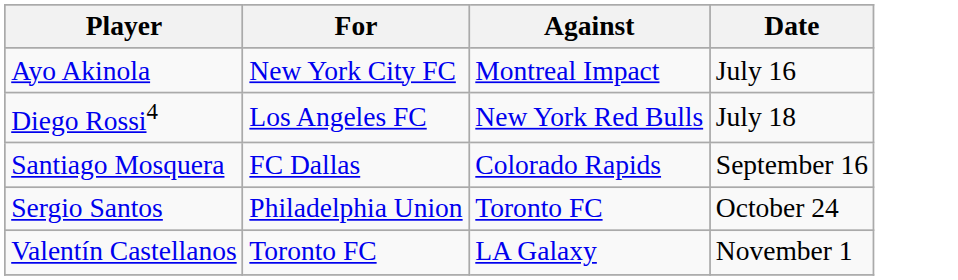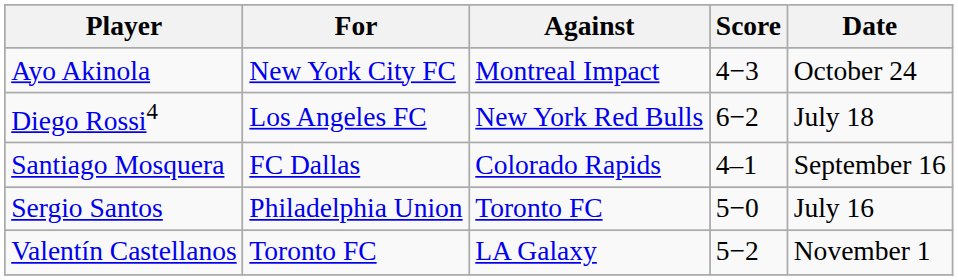 <table class="wikitable">
 <tr>
 <th>Player</th>
 <th>For</th>
 <th>Against</th>
+<th>Score</th>
 <th>Date</th>
 </tr>
 <tr>
 <td> <a href='#'>Ayo Akinola</a></td>
 <td><a href='#'>New York City FC</a></td>
 <td><a href='#'>Montreal Impact</a></td>
-<td>July 16</td>
+<td>4−3</td>
+<td>October 24</td>
 </tr>
 <tr>
 <td> <a href='#'>Diego Rossi</a><sup>4</sup></td>
 <td><a href='#'>Los Angeles FC</a></td>
 <td><a href='#'>New York Red Bulls</a></td>
+<td>6−2</td>
 <td>July 18</td>
 </tr>
 <tr>
 <td> <a href='#'>Santiago Mosquera</a></td>
 <td><a href='#'>FC Dallas</a></td>
 <td><a href='#'>Colorado Rapids</a></td>
+<td>4–1</td>
 <td>September 16</td>
 </tr>
 <tr>
 <td> <a href='#'>Sergio Santos</a></td>
 <td><a href='#'>Philadelphia Union</a></td>
 <td><a href='#'>Toronto FC</a></td>
-<td>October 24</td>
+<td>5−0</td>
+<td>July 16</td>
 </tr>
 <tr>
 <td> <a href='#'>Valentín Castellanos</a></td>
 <td><a href='#'>Toronto FC</a></td>
 <td><a href='#'>LA Galaxy</a></td>
+<td>5−2</td>
 <td>November 1</td>
 </tr>
 </table>
